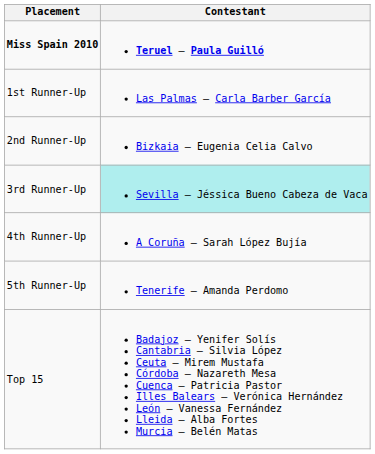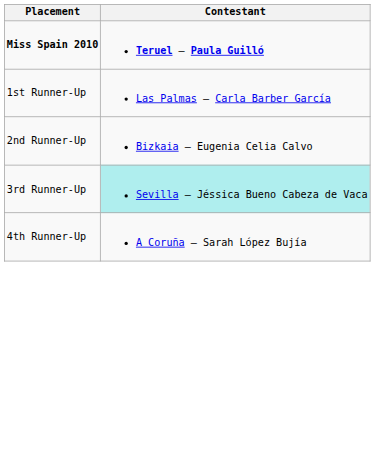 <table class="wikitable sortable" style="font-size: 95%;">
 <tr>
 <th>Placement</th>
 <th>Contestant</th>
 </tr>
 <tr>
 <td><strong>Miss Spain 2010</strong></td>
 <td><br><ul><li><strong><a href='#'>Teruel</a></strong> – <strong><a href='#'>Paula Guilló</a></strong></li></ul></td>
 </tr>
 <tr>
 <td>1st Runner-Up</td>
 <td><br><ul><li><a href='#'>Las Palmas</a> – <a href='#'>Carla Barber García</a></li></ul></td>
 </tr>
 <tr>
 <td>2nd Runner-Up</td>
 <td><br><ul><li><a href='#'>Bizkaia</a> – Eugenia Celia Calvo</li></ul></td>
 </tr>
 <tr>
 <td>3rd Runner-Up</td>
 <td style="background: paleturquoise;"><br><ul><li><a href='#'>Sevilla</a> – Jéssica Bueno Cabeza de Vaca</li></ul></td>
 </tr>
 <tr>
 <td>4th Runner-Up</td>
 <td><br><ul><li><a href='#'>A Coruña</a> – Sarah López Bujía</li></ul></td>
 </tr>
-<tr>
-<td>5th Runner-Up</td>
-<td><br><ul><li><a href='#'>Tenerife</a> – Amanda Perdomo</li></ul></td>
-</tr>
-<tr>
-<td>Top 15</td>
-<td><br><ul><li><a href='#'>Badajoz</a> – Yenifer Solís</li><li><a href='#'>Cantabria</a> – Silvia López</li><li><a href='#'>Ceuta</a> – Mirem Mustafa</li><li><a href='#'>Córdoba</a> – Nazareth Mesa</li><li><a href='#'>Cuenca</a> – Patricia Pastor</li><li><a href='#'>Illes Balears</a> – Verónica Hernández</li><li><a href='#'>León</a> – Vanessa Fernández</li><li><a href='#'>Lleida</a> – Alba Fortes</li><li><a href='#'>Murcia</a> – Belén Matas</li></ul></td>
-</tr>
 </table>
